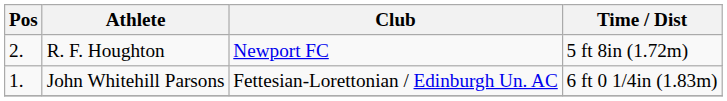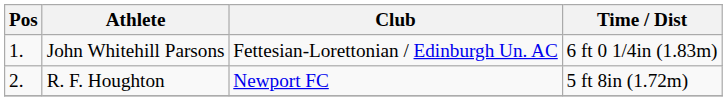 <table class="wikitable">
 <tr>
 <th>Pos</th>
 <th>Athlete</th>
 <th>Club</th>
 <th>Time / Dist</th>
 </tr>
 <tr>
+<td>1.</td>
+<td>John Whitehill Parsons</td>
+<td>Fettesian-Lorettonian / <a href='#'>Edinburgh Un. AC</a></td>
+<td>6 ft 0 1/4in (1.83m)</td>
+</tr>
+<tr>
 <td>2.</td>
 <td>R. F. Houghton</td>
 <td><a href='#'>Newport FC</a></td>
 <td>5 ft 8in (1.72m)</td>
 </tr>
 <tr>
-<td>1.</td>
-<td>John Whitehill Parsons</td>
-<td>Fettesian-Lorettonian / <a href='#'>Edinburgh Un. AC</a></td>
-<td>6 ft 0 1/4in (1.83m)</td>
-</tr>
-<tr>
 </tr>
 </table>
